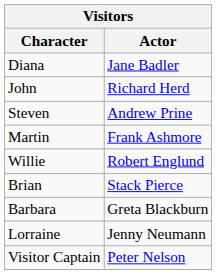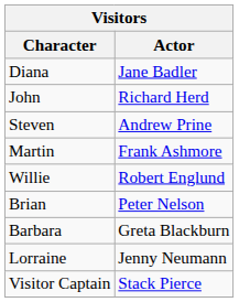 <table class="wikitable">
 <tr>
 <th colspan=2>Visitors</th>
 </tr>
 <tr>
 <th>Character</th>
 <th>Actor</th>
 </tr>
 <tr>
 <td>Diana</td>
 <td><a href='#'>Jane Badler</a></td>
 </tr>
 <tr>
 <td>John</td>
 <td><a href='#'>Richard Herd</a></td>
 </tr>
 <tr>
 <td>Steven</td>
 <td><a href='#'>Andrew Prine</a></td>
 </tr>
 <tr>
 <td>Martin</td>
 <td><a href='#'>Frank Ashmore</a></td>
 </tr>
 <tr>
 <td>Willie</td>
 <td><a href='#'>Robert Englund</a></td>
 </tr>
 <tr>
 <td>Brian</td>
-<td><a href='#'>Stack Pierce</a></td>
+<td><a href='#'>Peter Nelson</a></td>
 </tr>
 <tr>
 <td>Barbara</td>
 <td>Greta Blackburn</td>
 </tr>
 <tr>
 <td>Lorraine</td>
 <td>Jenny Neumann</td>
 </tr>
 <tr>
 <td>Visitor Captain</td>
-<td><a href='#'>Peter Nelson</a></td>
+<td><a href='#'>Stack Pierce</a></td>
 </tr>
 <tr>
 </tr>
 </table>
